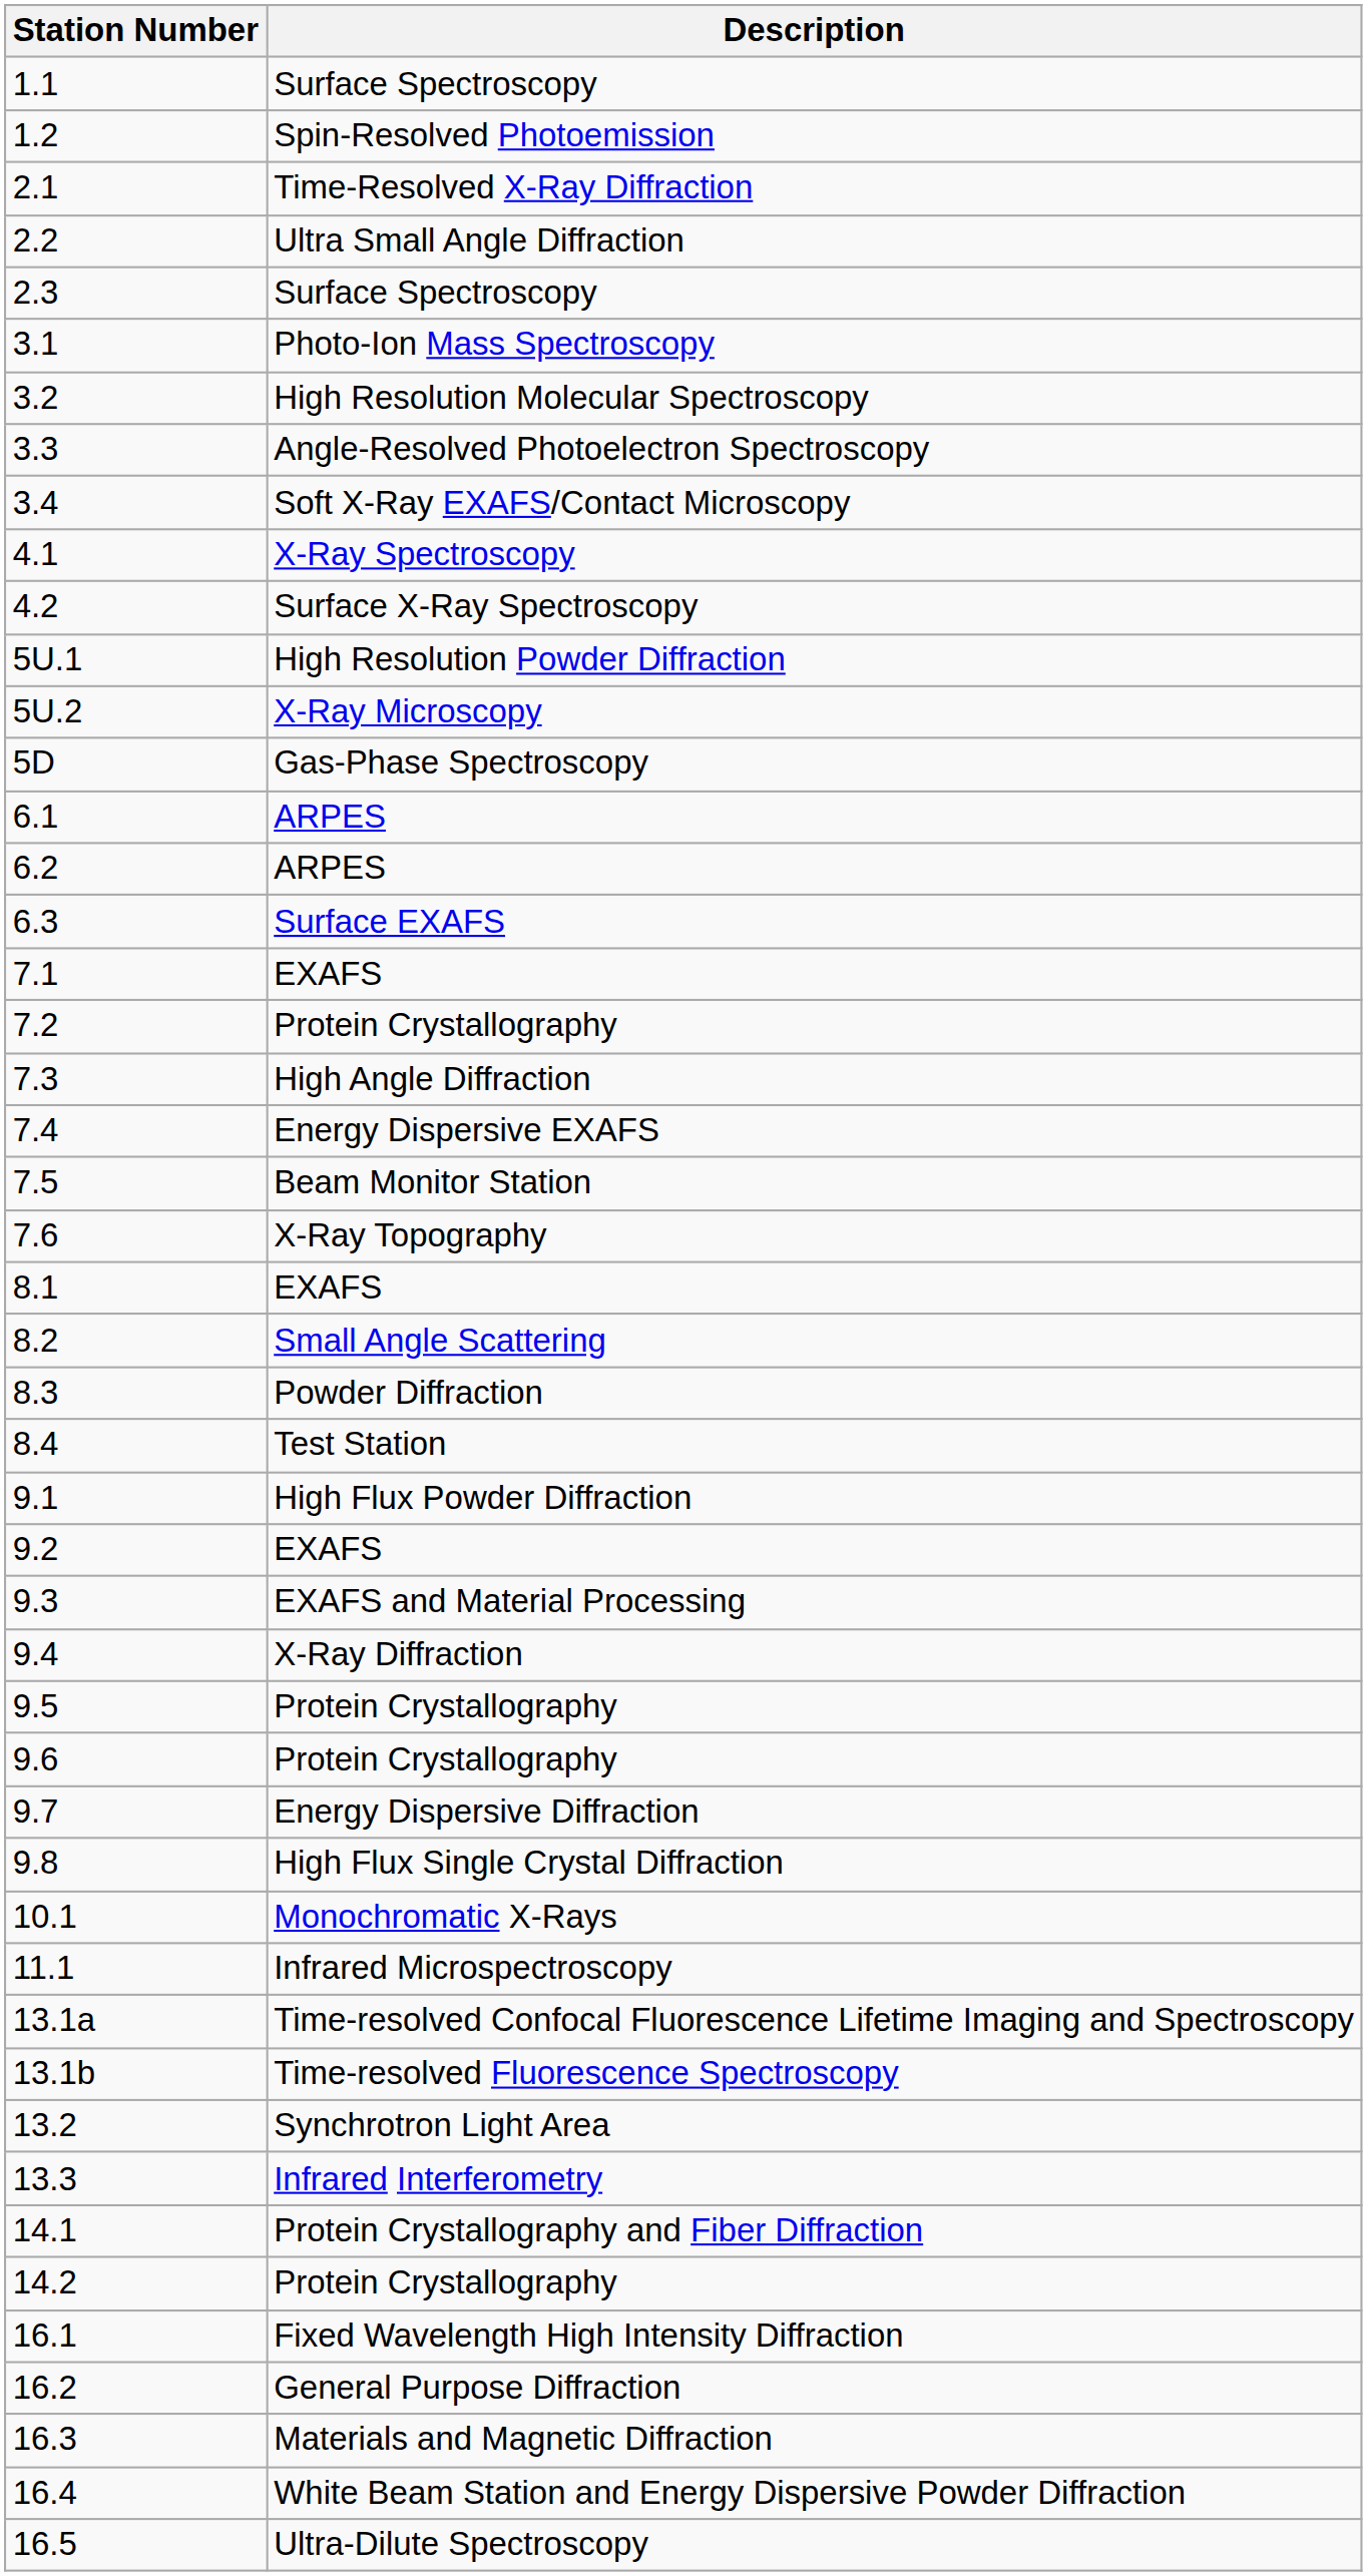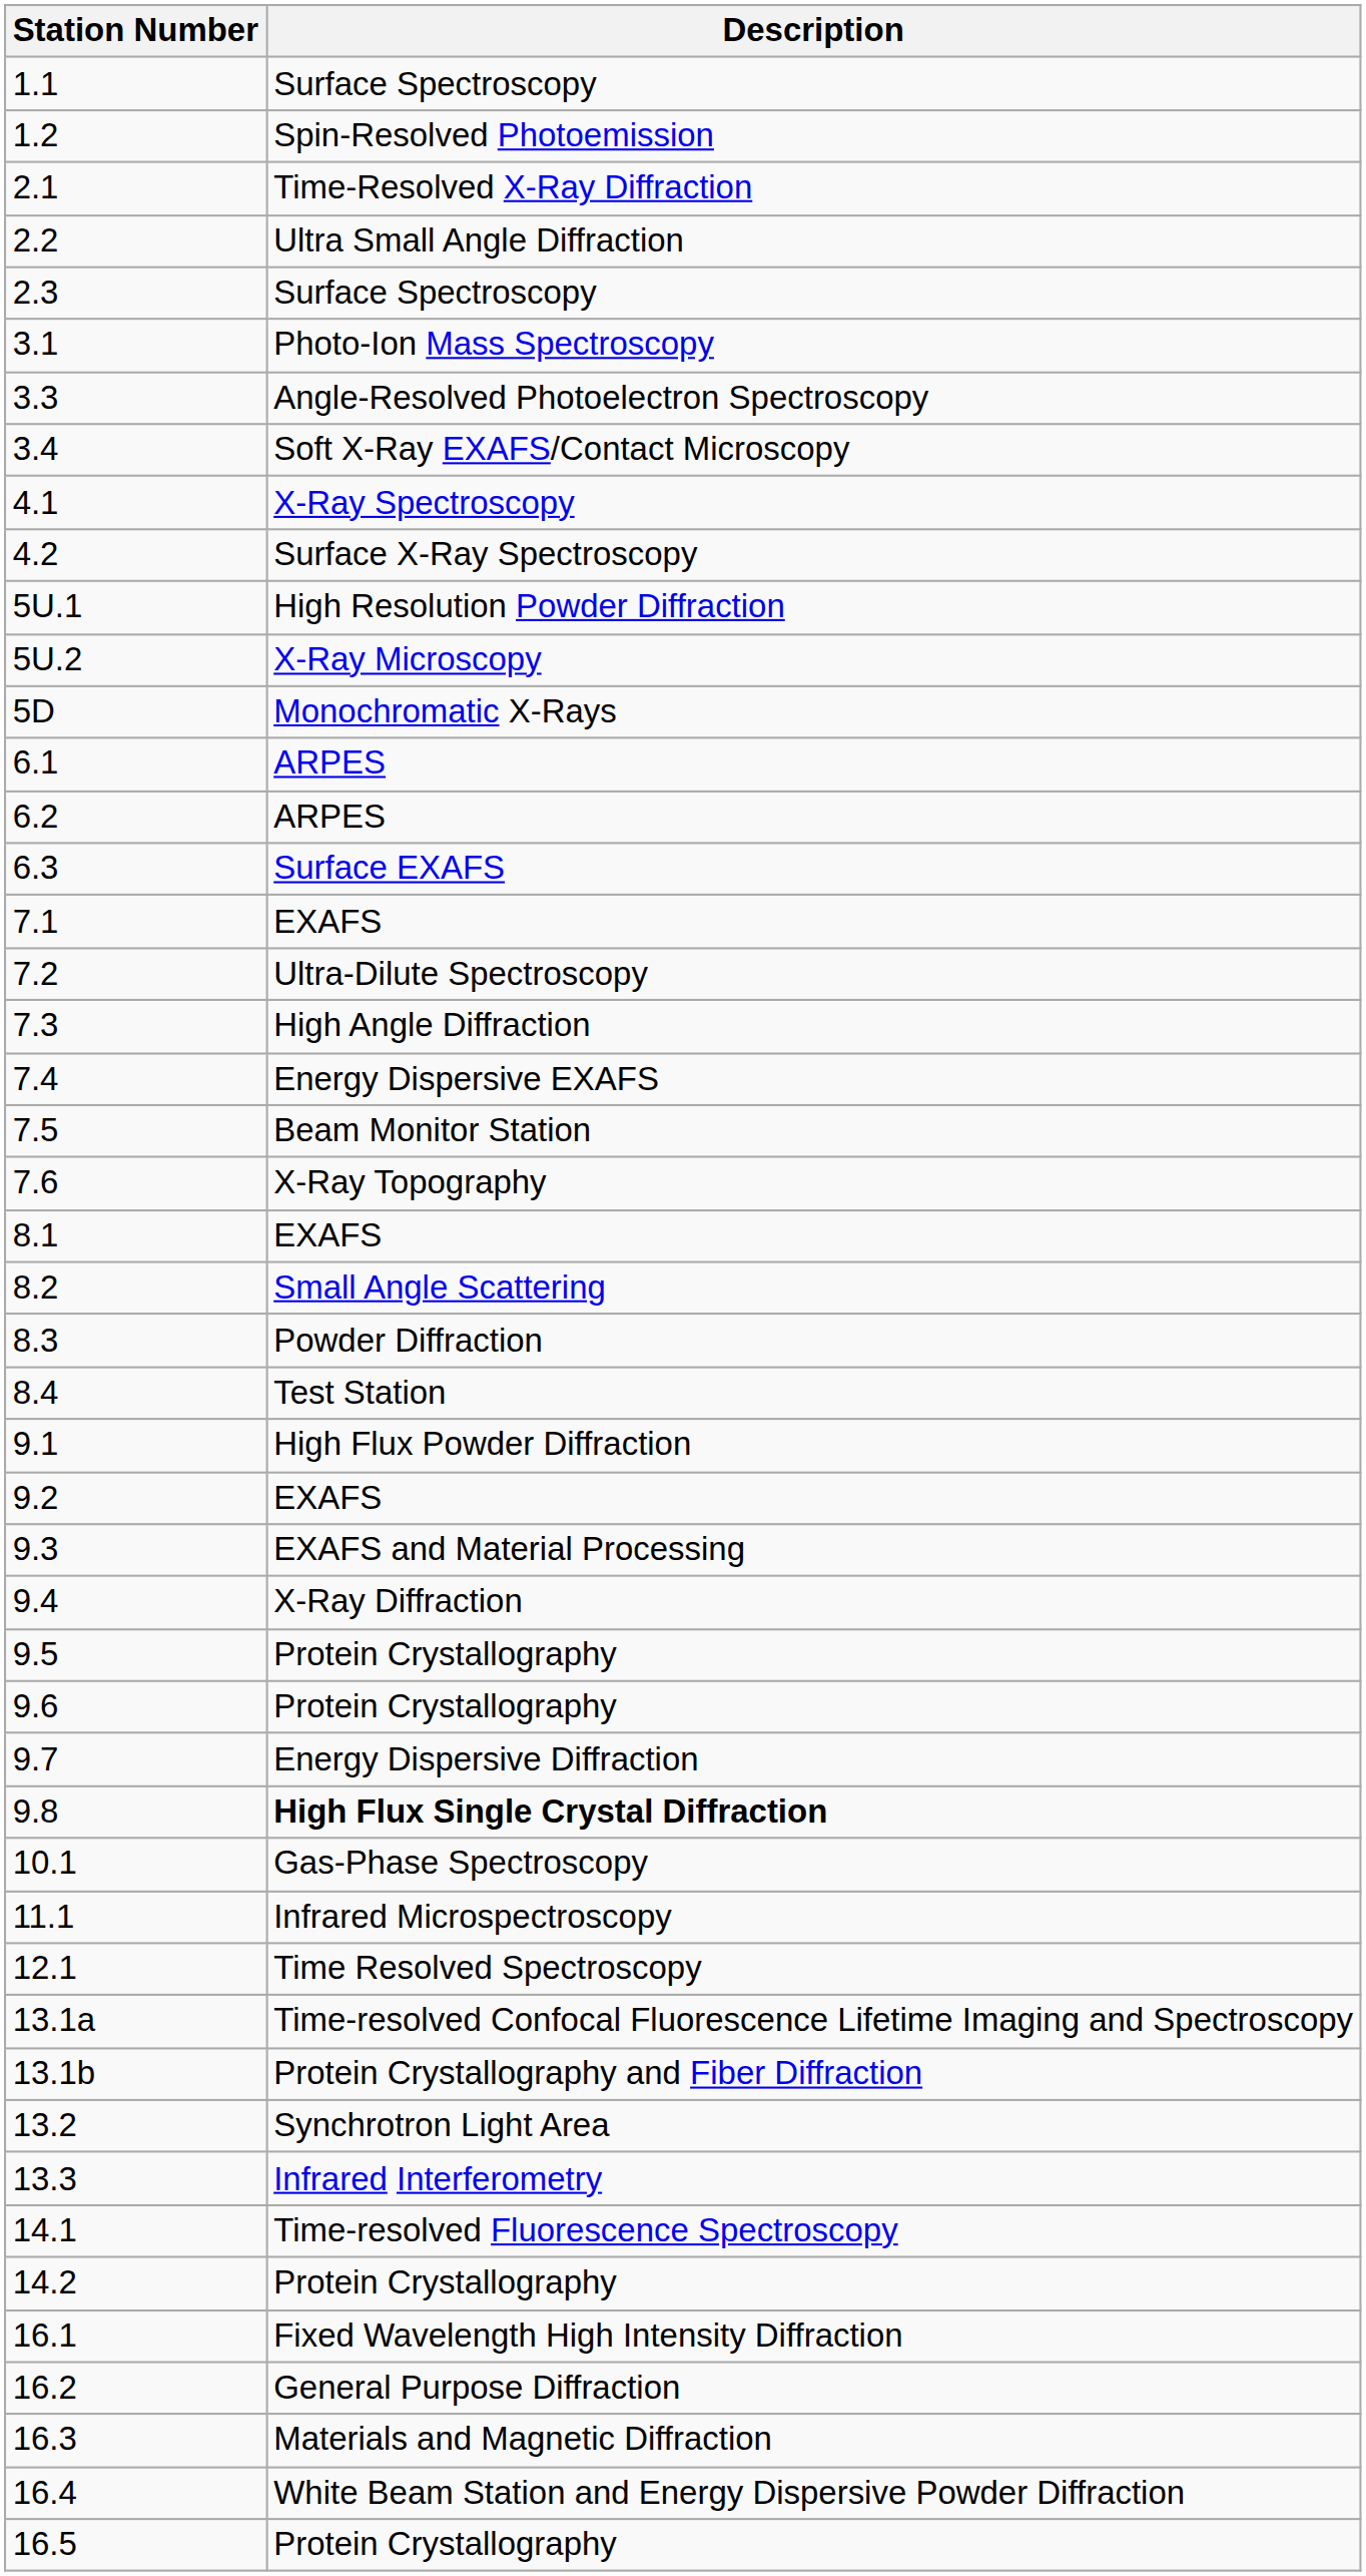 <table class="wikitable mw-collapsible">
 <tr>
 <th>Station Number</th>
 <th>Description</th>
 </tr>
 <tr>
 <td>1.1</td>
 <td>Surface Spectroscopy</td>
 </tr>
 <tr>
 <td>1.2</td>
 <td>Spin-Resolved <a href='#'>Photoemission</a></td>
 </tr>
 <tr>
 <td>2.1</td>
 <td>Time-Resolved <a href='#'>X-Ray Diffraction</a></td>
 </tr>
 <tr>
 <td>2.2</td>
 <td>Ultra Small Angle Diffraction</td>
 </tr>
 <tr>
 <td>2.3</td>
 <td>Surface Spectroscopy</td>
 </tr>
 <tr>
 <td>3.1</td>
 <td>Photo-Ion <a href='#'>Mass Spectroscopy</a></td>
 </tr>
 <tr>
-<td>3.2</td>
-<td>High Resolution Molecular Spectroscopy</td>
-</tr>
-<tr>
 <td>3.3</td>
 <td>Angle-Resolved Photoelectron Spectroscopy</td>
 </tr>
 <tr>
 <td>3.4</td>
 <td>Soft X-Ray <a href='#'>EXAFS</a>/Contact Microscopy</td>
 </tr>
 <tr>
 <td>4.1</td>
 <td><a href='#'>X-Ray Spectroscopy</a></td>
 </tr>
 <tr>
 <td>4.2</td>
 <td>Surface X-Ray Spectroscopy</td>
 </tr>
 <tr>
 <td>5U.1</td>
 <td>High Resolution <a href='#'>Powder Diffraction</a></td>
 </tr>
 <tr>
 <td>5U.2</td>
 <td><a href='#'>X-Ray Microscopy</a></td>
 </tr>
 <tr>
 <td>5D</td>
-<td>Gas-Phase Spectroscopy</td>
+<td><a href='#'>Monochromatic</a> X-Rays</td>
 </tr>
 <tr>
 <td>6.1</td>
 <td><a href='#'>ARPES</a></td>
 </tr>
 <tr>
 <td>6.2</td>
 <td>ARPES</td>
 </tr>
 <tr>
 <td>6.3</td>
 <td><a href='#'>Surface EXAFS</a></td>
 </tr>
 <tr>
 <td>7.1</td>
 <td>EXAFS</td>
 </tr>
 <tr>
 <td>7.2</td>
-<td>Protein Crystallography</td>
+<td>Ultra-Dilute Spectroscopy</td>
 </tr>
 <tr>
 <td>7.3</td>
 <td>High Angle Diffraction</td>
 </tr>
 <tr>
 <td>7.4</td>
 <td>Energy Dispersive EXAFS</td>
 </tr>
 <tr>
 <td>7.5</td>
 <td>Beam Monitor Station</td>
 </tr>
 <tr>
 <td>7.6</td>
 <td>X-Ray Topography</td>
 </tr>
 <tr>
 <td>8.1</td>
 <td>EXAFS</td>
 </tr>
 <tr>
 <td>8.2</td>
 <td><a href='#'>Small Angle Scattering</a></td>
 </tr>
 <tr>
 <td>8.3</td>
 <td>Powder Diffraction</td>
 </tr>
 <tr>
 <td>8.4</td>
 <td>Test Station</td>
 </tr>
 <tr>
 <td>9.1</td>
 <td>High Flux Powder Diffraction</td>
 </tr>
 <tr>
 <td>9.2</td>
 <td>EXAFS</td>
 </tr>
 <tr>
 <td>9.3</td>
 <td>EXAFS and Material Processing</td>
 </tr>
 <tr>
 <td>9.4</td>
 <td>X-Ray Diffraction</td>
 </tr>
 <tr>
 <td>9.5</td>
 <td>Protein Crystallography</td>
 </tr>
 <tr>
 <td>9.6</td>
 <td>Protein Crystallography</td>
 </tr>
 <tr>
 <td>9.7</td>
 <td>Energy Dispersive Diffraction</td>
 </tr>
 <tr>
 <td>9.8</td>
-<td>High Flux Single Crystal Diffraction</td>
+<td><strong>High Flux Single Crystal Diffraction</strong></td>
 </tr>
 <tr>
 <td>10.1</td>
-<td><a href='#'>Monochromatic</a> X-Rays</td>
+<td>Gas-Phase Spectroscopy</td>
 </tr>
 <tr>
 <td>11.1</td>
 <td>Infrared Microspectroscopy</td>
+</tr>
+<tr>
+<td>12.1</td>
+<td>Time Resolved Spectroscopy</td>
 </tr>
 <tr>
 <td>13.1a</td>
 <td>Time-resolved Confocal Fluorescence Lifetime Imaging and Spectroscopy</td>
 </tr>
 <tr>
 <td>13.1b</td>
-<td>Time-resolved <a href='#'>Fluorescence Spectroscopy</a></td>
+<td>Protein Crystallography and <a href='#'>Fiber Diffraction</a></td>
 </tr>
 <tr>
 <td>13.2</td>
 <td>Synchrotron Light Area</td>
 </tr>
 <tr>
 <td>13.3</td>
 <td><a href='#'>Infrared</a> <a href='#'>Interferometry</a></td>
 </tr>
 <tr>
 <td>14.1</td>
-<td>Protein Crystallography and <a href='#'>Fiber Diffraction</a></td>
+<td>Time-resolved <a href='#'>Fluorescence Spectroscopy</a></td>
 </tr>
 <tr>
 <td>14.2</td>
 <td>Protein Crystallography</td>
 </tr>
 <tr>
 <td>16.1</td>
 <td>Fixed Wavelength High Intensity Diffraction</td>
 </tr>
 <tr>
 <td>16.2</td>
 <td>General Purpose Diffraction</td>
 </tr>
 <tr>
 <td>16.3</td>
 <td>Materials and Magnetic Diffraction</td>
 </tr>
 <tr>
 <td>16.4</td>
 <td>White Beam Station and Energy Dispersive Powder Diffraction</td>
 </tr>
 <tr>
 <td>16.5</td>
-<td>Ultra-Dilute Spectroscopy</td>
+<td>Protein Crystallography</td>
 </tr>
 </table>
